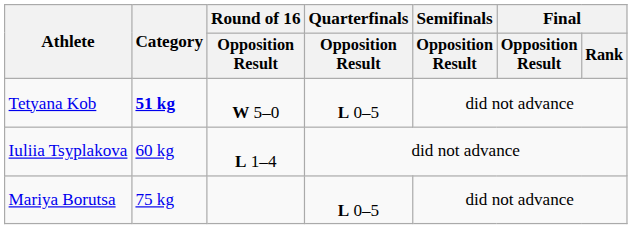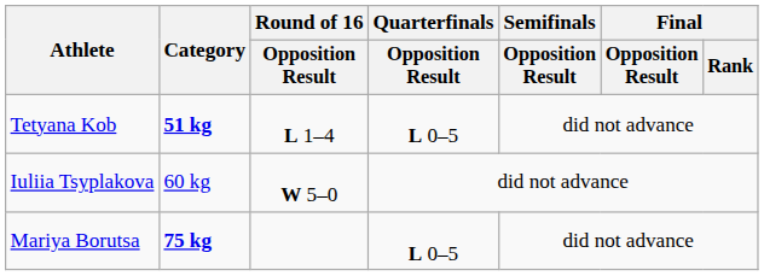 <table class="wikitable" style="text-align:center; font-size:90%">
 <tr>
 <th rowspan=2>Athlete</th>
 <th rowspan=2>Category</th>
 <th>Round of 16</th>
 <th>Quarterfinals</th>
 <th>Semifinals</th>
 <th colspan=2>Final</th>
 </tr>
 <tr style="font-size:95%">
 <th>Opposition<br>Result</th>
 <th>Opposition<br>Result</th>
 <th>Opposition<br>Result</th>
 <th>Opposition<br>Result</th>
 <th>Rank</th>
 </tr>
 <tr>
 <td align=left><a href='#'>Tetyana Kob</a></td>
 <td align=left><strong><a href='#'>51 kg</a></strong></td>
-<td><br> <strong>W</strong> 5–0</td>
+<td><br> <strong>L</strong> 1–4</td>
 <td><br> <strong>L</strong> 0–5</td>
 <td colspan=3>did not advance</td>
 </tr>
 <tr>
 <td align=left><a href='#'>Iuliia Tsyplakova</a></td>
 <td align=left><a href='#'>60 kg</a></td>
-<td><br> <strong>L</strong> 1–4</td>
+<td><br> <strong>W</strong> 5–0</td>
 <td colspan=4>did not advance</td>
 </tr>
 <tr>
 <td align=left><a href='#'>Mariya Borutsa</a></td>
-<td align=left><a href='#'>75 kg</a></td>
+<td align=left><strong><a href='#'>75 kg</a></strong></td>
 <td></td>
 <td><br> <strong>L</strong> 0–5</td>
 <td colspan=3>did not advance</td>
 </tr>
 </table>
